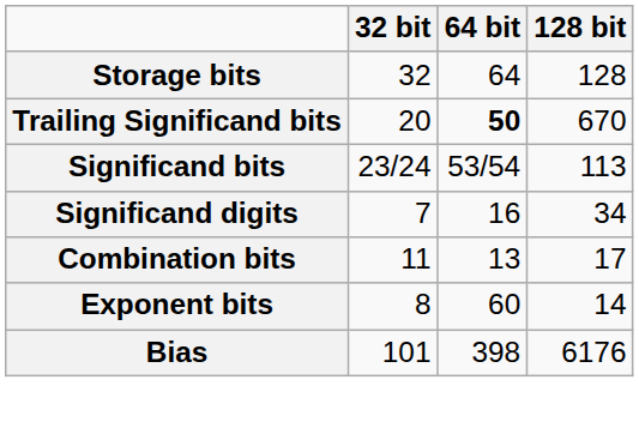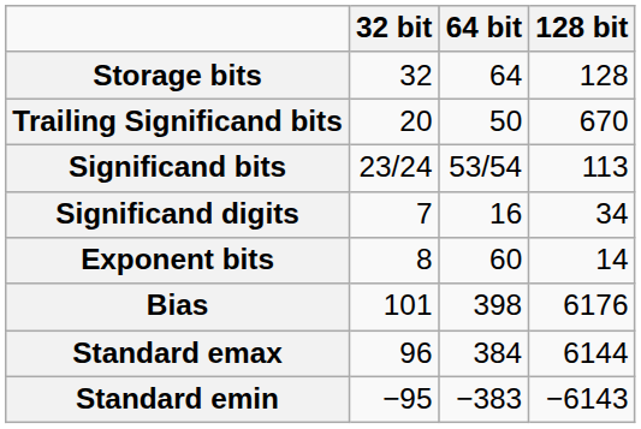 <table class="wikitable" style="text-align:right">
 <tr>
 <td></td>
 <th>32 bit</th>
 <th>64 bit</th>
 <th>128 bit</th>
 </tr>
 <tr>
 <th>Storage bits</th>
 <td>32</td>
 <td>64</td>
 <td>128</td>
 </tr>
 <tr>
 <th>Trailing Significand bits</th>
 <td>20</td>
-<td><strong>50</strong></td>
+<td>50</td>
 <td>670</td>
 </tr>
 <tr>
 <th>Significand bits</th>
 <td>23/24</td>
 <td>53/54</td>
 <td>113</td>
 </tr>
 <tr>
 <th>Significand digits</th>
 <td>7</td>
 <td>16</td>
 <td>34</td>
 </tr>
 <tr>
-<th>Combination bits</th>
-<td>11</td>
-<td>13</td>
-<td>17</td>
-</tr>
-<tr>
 <th>Exponent bits</th>
 <td>8</td>
 <td>60</td>
 <td>14</td>
 </tr>
 <tr>
 <th>Bias</th>
 <td>101</td>
 <td>398</td>
 <td>6176</td>
 </tr>
+<tr>
+<th>Standard emax</th>
+<td>96</td>
+<td>384</td>
+<td>6144</td>
+</tr>
+<tr>
+<th>Standard emin</th>
+<td>−95</td>
+<td>−383</td>
+<td>−6143</td>
+</tr>
 </table>
